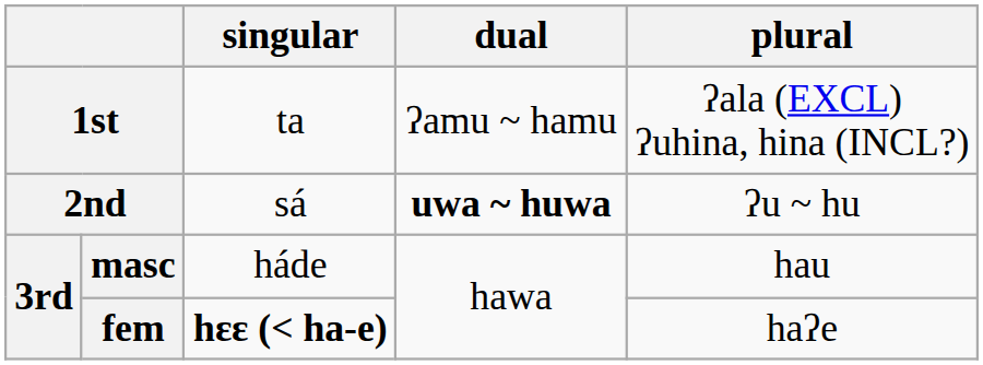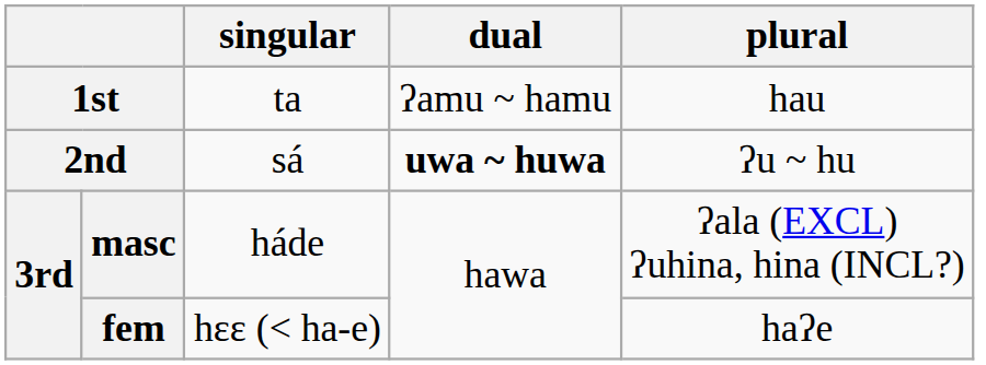 <table class="wikitable" style="text-align:center;">
 <tr>
 <th colspan=2></th>
 <th>singular</th>
 <th>dual</th>
 <th>plural</th>
 </tr>
 <tr>
 <th colspan=2>1st</th>
 <td>ta</td>
 <td>ʔamu ~ hamu</td>
-<td>ʔala (<a href='#'>EXCL</a>)<br>ʔuhina, hina (INCL?)</td>
+<td>hau</td>
 </tr>
 <tr>
 <th colspan=2>2nd</th>
 <td>sá</td>
 <td><strong>uwa ~ huwa</strong></td>
 <td>ʔu ~ hu</td>
 </tr>
 <tr>
 <th rowspan=2>3rd</th>
 <th>masc</th>
 <td>háde</td>
 <td rowspan=2>hawa</td>
-<td>hau</td>
+<td>ʔala (<a href='#'>EXCL</a>)<br>ʔuhina, hina (INCL?)</td>
 </tr>
 <tr>
 <th>fem</th>
-<td><strong>hɛɛ (< ha-e)</strong></td>
+<td>hɛɛ (< ha-e)</td>
 <td>haʔe</td>
 </tr>
 </table>
